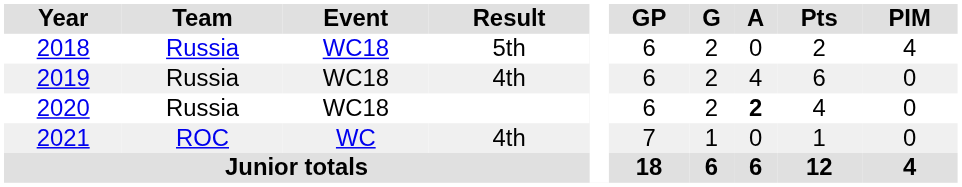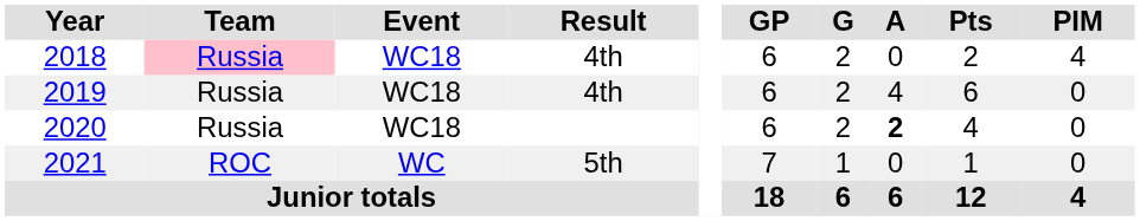 <table border="0" cellpadding="1" cellspacing="0" style="text-align:center; width:40em">
 <tr bgcolor="#e0e0e0">
 <th>Year</th>
 <th>Team</th>
 <th>Event</th>
 <th>Result</th>
 <th rowspan="97" bgcolor="#ffffff"> </th>
 <th>GP</th>
 <th>G</th>
 <th>A</th>
 <th>Pts</th>
 <th>PIM</th>
 </tr>
 <tr>
 <td><a href='#'>2018</a></td>
-<td><a href='#'>Russia</a></td>
+<td style="background: pink;"><a href='#'>Russia</a></td>
 <td><a href='#'>WC18</a></td>
-<td>5th</td>
+<td>4th</td>
 <td>6</td>
 <td>2</td>
 <td>0</td>
 <td>2</td>
 <td>4</td>
 </tr>
 <tr bgcolor="#f0f0f0">
 <td><a href='#'>2019</a></td>
 <td>Russia</td>
 <td>WC18</td>
 <td>4th</td>
 <td>6</td>
 <td>2</td>
 <td>4</td>
 <td>6</td>
 <td>0</td>
 </tr>
 <tr>
 <td><a href='#'>2020</a></td>
 <td>Russia</td>
 <td>WC18</td>
 <td></td>
 <td>6</td>
 <td>2</td>
 <td><strong>2</strong></td>
 <td>4</td>
 <td>0</td>
 </tr>
 <tr bgcolor="#f0f0f0">
 <td><a href='#'>2021</a></td>
 <td><a href='#'>ROC</a></td>
 <td><a href='#'>WC</a></td>
-<td>4th</td>
+<td>5th</td>
 <td>7</td>
 <td>1</td>
 <td>0</td>
 <td>1</td>
 <td>0</td>
 </tr>
 <tr bgcolor="#e0e0e0">
 <th colspan=4>Junior totals</th>
 <th>18</th>
 <th>6</th>
 <th>6</th>
 <th>12</th>
 <th>4</th>
 </tr>
 </table>
